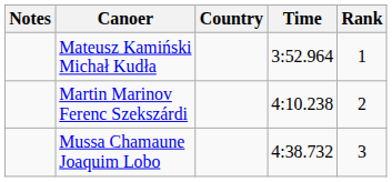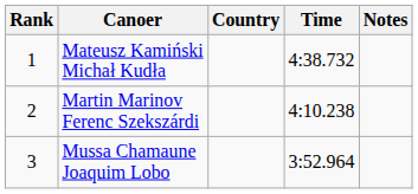 <table class="wikitable sortable" style="text-align:center;">
 <tr>
-<th>Notes</th>
+<th>Rank</th>
 <th>Canoer</th>
 <th>Country</th>
 <th>Time</th>
-<th>Rank</th>
+<th>Notes</th>
 </tr>
 <tr>
-<td></td>
+<td>1</td>
 <td align="left"><a href='#'>Mateusz Kamiński</a><br><a href='#'>Michał Kudła</a></td>
 <td align="left"></td>
-<td>3:52.964</td>
-<td>1</td>
+<td>4:38.732</td>
+<td></td>
 </tr>
 <tr>
-<td></td>
+<td>2</td>
 <td align="left"><a href='#'>Martin Marinov</a><br><a href='#'>Ferenc Szekszárdi</a></td>
 <td align="left"></td>
 <td>4:10.238</td>
-<td>2</td>
+<td></td>
 </tr>
 <tr>
-<td></td>
+<td>3</td>
 <td align="left"><a href='#'>Mussa Chamaune</a><br><a href='#'>Joaquim Lobo</a></td>
 <td align="left"></td>
-<td>4:38.732</td>
-<td>3</td>
+<td>3:52.964</td>
+<td></td>
 </tr>
 </table>
